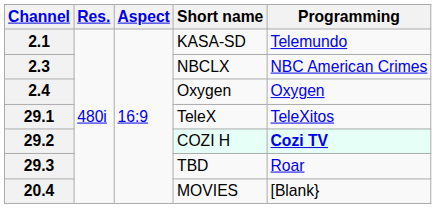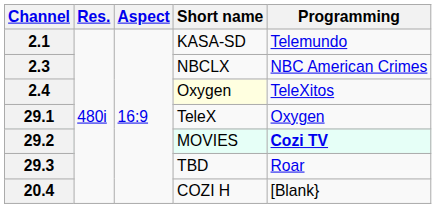 <table class="wikitable">
 <tr>
 <th scope = "col"><a href='#'>Channel</a></th>
 <th scope = "col"><a href='#'>Res.</a></th>
 <th scope = "col"><a href='#'>Aspect</a></th>
 <th scope = "col">Short name</th>
 <th scope = "col">Programming</th>
 </tr>
 <tr>
 <th scope = "row">2.1</th>
 <td rowspan=7><a href='#'>480i</a></td>
 <td rowspan=7><a href='#'>16:9</a></td>
 <td>KASA-SD</td>
 <td><a href='#'>Telemundo</a></td>
 </tr>
 <tr>
 <th scope = "row">2.3</th>
 <td>NBCLX</td>
 <td><a href='#'>NBC American Crimes</a></td>
 </tr>
 <tr>
 <th scope = "row">2.4</th>
-<td>Oxygen</td>
-<td><a href='#'>Oxygen</a></td>
+<td style="background: lightyellow;">Oxygen</td>
+<td><a href='#'>TeleXitos</a></td>
 </tr>
 <tr>
 <th scope = "row">29.1</th>
 <td>TeleX</td>
-<td><a href='#'>TeleXitos</a></td>
+<td><a href='#'>Oxygen</a></td>
 </tr>
 <tr style="background-color: #E6FFF7;">
 <th scope = "row">29.2</th>
-<td>COZI H</td>
+<td>MOVIES</td>
 <td><strong><a href='#'>Cozi TV</a></strong></td>
 </tr>
 <tr>
 <th scope = "row">29.3</th>
 <td>TBD</td>
 <td><a href='#'>Roar</a></td>
 </tr>
 <tr>
 <th scope = "row">20.4</th>
-<td>MOVIES</td>
+<td>COZI H</td>
 <td>[Blank}</td>
 </tr>
 </table>
